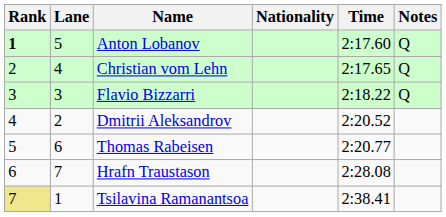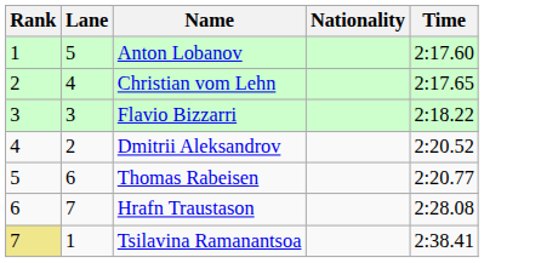 <table class="wikitable">
 <tr>
 <th>Rank</th>
 <th>Lane</th>
 <th>Name</th>
 <th>Nationality</th>
 <th>Time</th>
-<th>Notes</th>
 </tr>
 <tr bgcolor=ccffcc>
-<td><strong>1</strong></td>
+<td>1</td>
 <td>5</td>
 <td><a href='#'>Anton Lobanov</a></td>
 <td></td>
 <td>2:17.60</td>
-<td>Q</td>
 </tr>
 <tr bgcolor=ccffcc>
 <td>2</td>
 <td>4</td>
 <td><a href='#'>Christian vom Lehn</a></td>
 <td></td>
 <td>2:17.65</td>
-<td>Q</td>
 </tr>
 <tr bgcolor=ccffcc>
 <td>3</td>
 <td>3</td>
 <td><a href='#'>Flavio Bizzarri</a></td>
 <td></td>
 <td>2:18.22</td>
-<td>Q</td>
 </tr>
 <tr>
 <td>4</td>
 <td>2</td>
 <td><a href='#'>Dmitrii Aleksandrov</a></td>
 <td></td>
 <td>2:20.52</td>
-<td></td>
 </tr>
 <tr>
 <td>5</td>
 <td>6</td>
 <td><a href='#'>Thomas Rabeisen</a></td>
 <td></td>
 <td>2:20.77</td>
-<td></td>
 </tr>
 <tr>
 <td>6</td>
 <td>7</td>
 <td><a href='#'>Hrafn Traustason</a></td>
 <td></td>
 <td>2:28.08</td>
-<td></td>
 </tr>
 <tr>
 <td style="background: khaki;">7</td>
 <td>1</td>
 <td><a href='#'>Tsilavina Ramanantsoa</a></td>
 <td></td>
 <td>2:38.41</td>
-<td></td>
 </tr>
 </table>
